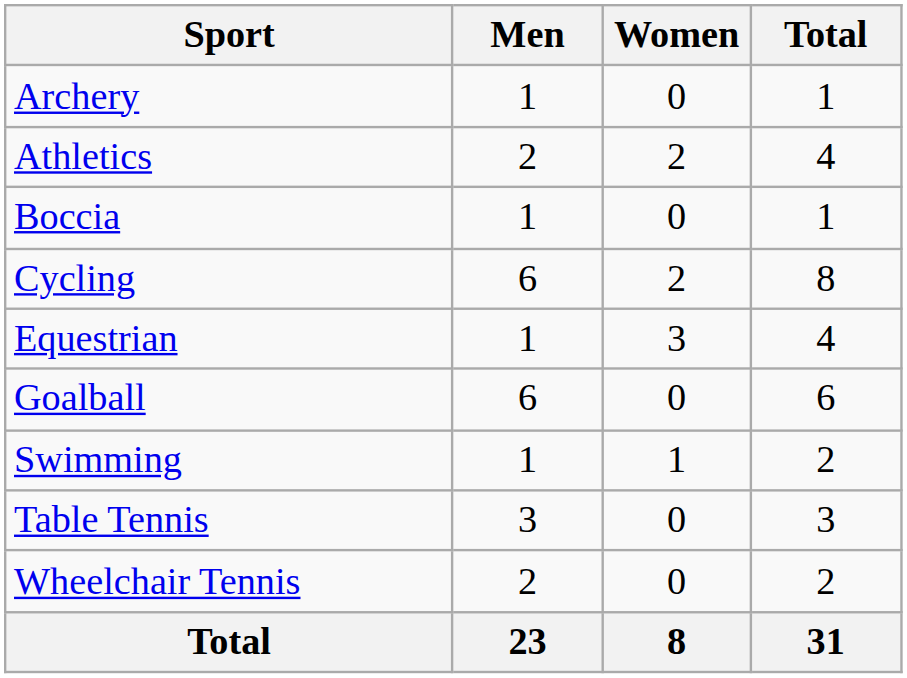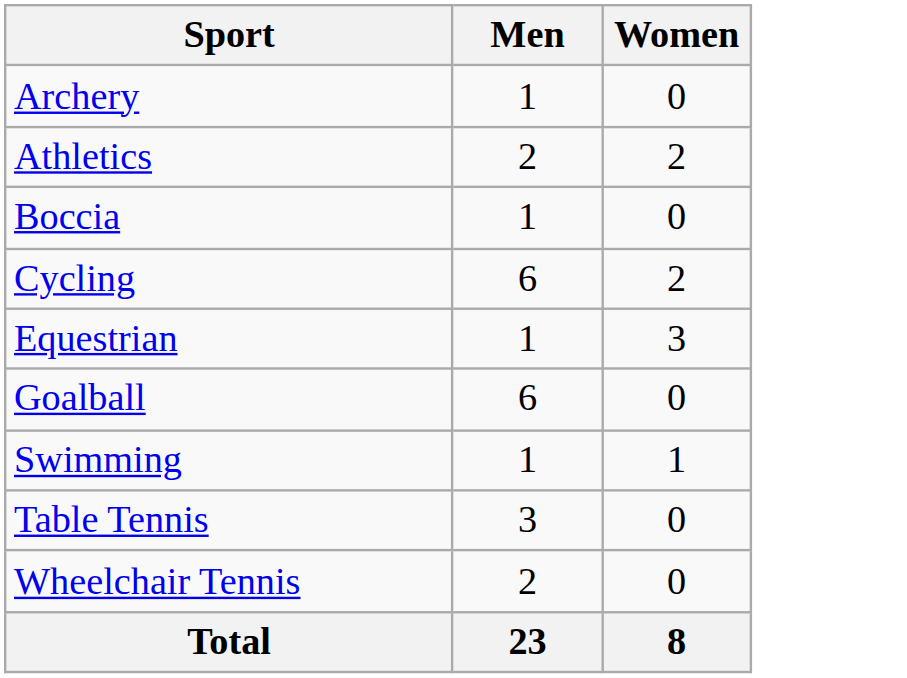 <table class="wikitable sortable" style="text-align:center;">
 <tr>
 <th width=180>Sport</th>
 <th width=55>Men</th>
 <th width=55>Women</th>
-<th width=55>Total</th>
 </tr>
 <tr>
 <td align=left><a href='#'>Archery</a></td>
 <td>1</td>
 <td>0</td>
-<td>1</td>
 </tr>
 <tr>
 <td align=left><a href='#'>Athletics</a></td>
 <td>2</td>
 <td>2</td>
-<td>4</td>
 </tr>
 <tr>
 <td align=left><a href='#'>Boccia</a></td>
 <td>1</td>
 <td>0</td>
-<td>1</td>
 </tr>
 <tr>
 <td align=left><a href='#'>Cycling</a></td>
 <td>6</td>
 <td>2</td>
-<td>8</td>
 </tr>
 <tr>
 <td align=left><a href='#'>Equestrian</a></td>
 <td>1</td>
 <td>3</td>
-<td>4</td>
 </tr>
 <tr>
 <td align=left><a href='#'>Goalball</a></td>
 <td>6</td>
 <td>0</td>
-<td>6</td>
 </tr>
 <tr>
 <td align=left><a href='#'>Swimming</a></td>
 <td>1</td>
 <td>1</td>
-<td>2</td>
 </tr>
 <tr>
 <td align=left><a href='#'>Table Tennis</a></td>
 <td>3</td>
 <td>0</td>
-<td>3</td>
 </tr>
 <tr>
 <td align=left><a href='#'>Wheelchair Tennis</a></td>
 <td>2</td>
 <td>0</td>
-<td>2</td>
 </tr>
 <tr>
 <th>Total</th>
 <th>23</th>
 <th>8</th>
-<th>31</th>
 </tr>
 </table>
